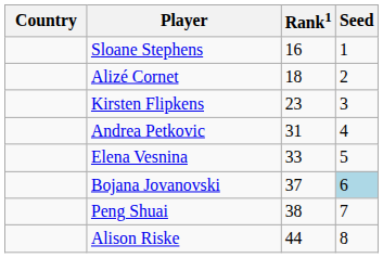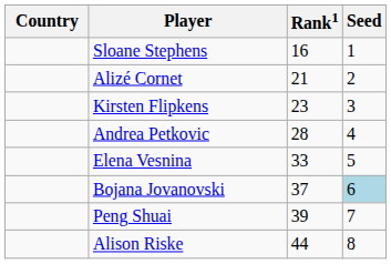 <table class="sortable wikitable">
 <tr>
 <th width="70">Country</th>
 <th width="175">Player</th>
 <th>Rank<sup>1</sup></th>
 <th>Seed</th>
 </tr>
 <tr>
 <td></td>
 <td><a href='#'>Sloane Stephens</a></td>
 <td>16</td>
 <td>1</td>
 </tr>
 <tr>
 <td></td>
 <td><a href='#'>Alizé Cornet</a></td>
-<td>18</td>
+<td>21</td>
 <td>2</td>
 </tr>
 <tr>
 <td></td>
 <td><a href='#'>Kirsten Flipkens</a></td>
 <td>23</td>
 <td>3</td>
 </tr>
 <tr>
 <td></td>
 <td><a href='#'>Andrea Petkovic</a></td>
-<td>31</td>
+<td>28</td>
 <td>4</td>
 </tr>
 <tr>
 <td></td>
 <td><a href='#'>Elena Vesnina</a></td>
 <td>33</td>
 <td>5</td>
 </tr>
 <tr>
 <td></td>
 <td><a href='#'>Bojana Jovanovski</a></td>
 <td>37</td>
 <td style="background: lightblue;">6</td>
 </tr>
 <tr>
 <td></td>
 <td><a href='#'>Peng Shuai</a></td>
-<td>38</td>
+<td>39</td>
 <td>7</td>
 </tr>
 <tr>
 <td></td>
 <td><a href='#'>Alison Riske</a></td>
 <td>44</td>
 <td>8</td>
 </tr>
 </table>
